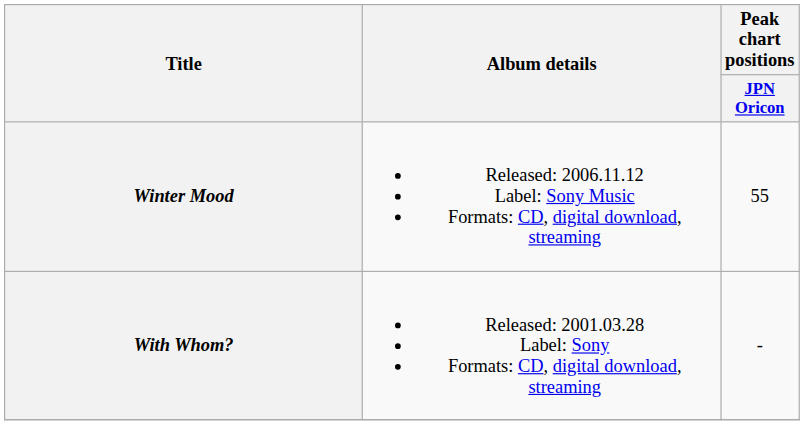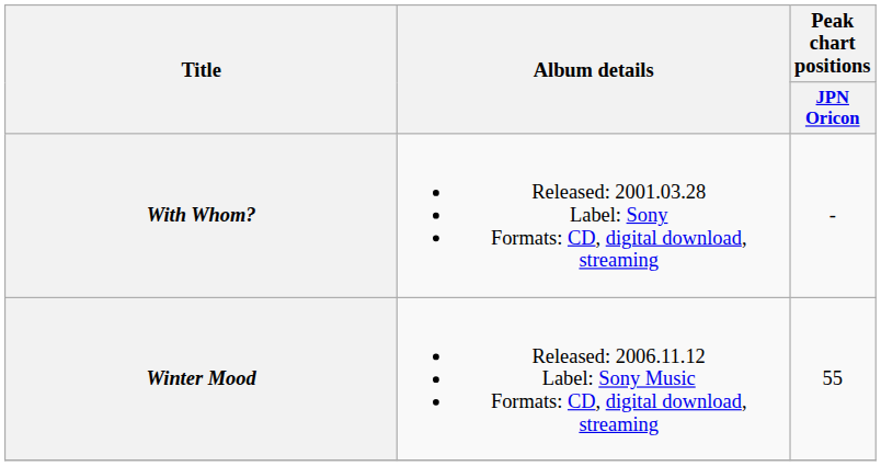 <table class="wikitable plainrowheaders" style="text-align:center;">
 <tr>
 <th scope="col" rowspan="2" style="width:19em;">Title</th>
 <th scope="col" rowspan="2" style="width:19em;">Album details</th>
 <th scope="col">Peak chart positions</th>
 </tr>
 <tr>
 <th scope="col" style="width:2.9em;font-size:90%;"><a href='#'>JPN<br>Oricon</a><br></th>
 </tr>
 <tr>
+<th scope="row"><em>With Whom?</em></th>
+<td><br><ul><li>Released: 2001.03.28</li><li>Label: <a href='#'>Sony</a></li><li>Formats: <a href='#'>CD</a>, <a href='#'>digital download</a>, <a href='#'>streaming</a></li></ul></td>
+<td>-</td>
+</tr>
+<tr>
 <th scope="row"><em>Winter Mood</em></th>
 <td><br><ul><li>Released: 2006.11.12</li><li>Label: <a href='#'>Sony Music</a></li><li>Formats: <a href='#'>CD</a>, <a href='#'>digital download</a>, <a href='#'>streaming</a></li></ul></td>
 <td>55</td>
 </tr>
 <tr>
-<th scope="row"><em>With Whom?</em></th>
-<td><br><ul><li>Released: 2001.03.28</li><li>Label: <a href='#'>Sony</a></li><li>Formats: <a href='#'>CD</a>, <a href='#'>digital download</a>, <a href='#'>streaming</a></li></ul></td>
-<td>-</td>
-</tr>
-<tr>
 </tr>
 </table>
